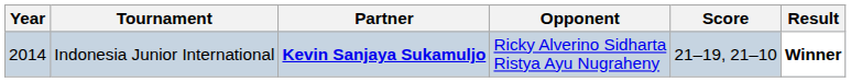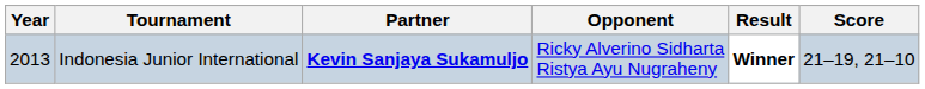 <table class="sortable wikitable" style="font-size: 90%;">
 <tr>
 <th>Year</th>
 <th>Tournament</th>
 <th>Partner</th>
 <th>Opponent</th>
+<th>Result</th>
 <th>Score</th>
-<th>Result</th>
 </tr>
 <tr style="background:#C6D4E1">
-<td align="center">2014</td>
+<td align="center">2013</td>
 <td align="left">Indonesia Junior International</td>
 <td align="left"><strong> <a href='#'>Kevin Sanjaya Sukamuljo</a></strong></td>
 <td align="left"> <a href='#'>Ricky Alverino Sidharta</a> <br>  <a href='#'>Ristya Ayu Nugraheny</a></td>
+<td style="text-align:left; background:white"> <strong>Winner</strong></td>
 <td align="left">21–19, 21–10</td>
-<td style="text-align:left; background:white"> <strong>Winner</strong></td>
 </tr>
 </table>
